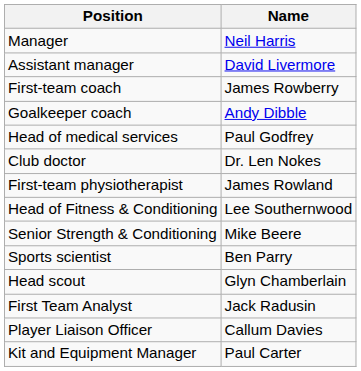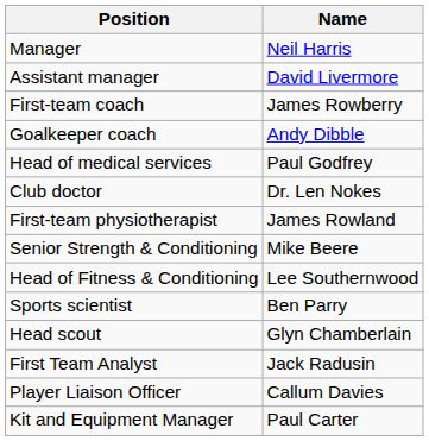 <table class="wikitable" style="text-align: left">
 <tr>
 <th>Position</th>
 <th>Name</th>
 </tr>
 <tr>
 <td>Manager</td>
 <td> <a href='#'>Neil Harris</a></td>
 </tr>
 <tr>
 <td>Assistant manager</td>
 <td> <a href='#'>David Livermore</a></td>
 </tr>
 <tr>
 <td>First-team coach</td>
 <td> James Rowberry</td>
 </tr>
 <tr>
 <td>Goalkeeper coach</td>
 <td> <a href='#'>Andy Dibble</a></td>
 </tr>
 <tr>
 <td>Head of medical services</td>
 <td> Paul Godfrey</td>
 </tr>
 <tr>
 <td>Club doctor</td>
 <td> Dr. Len Nokes</td>
 </tr>
 <tr>
 <td>First-team physiotherapist</td>
 <td> James Rowland</td>
 </tr>
 <tr>
+<td>Senior Strength & Conditioning</td>
+<td> Mike Beere</td>
+</tr>
+<tr>
 <td>Head of Fitness & Conditioning</td>
 <td> Lee Southernwood</td>
-</tr>
-<tr>
-<td>Senior Strength & Conditioning</td>
-<td> Mike Beere</td>
 </tr>
 <tr>
 <td>Sports scientist</td>
 <td> Ben Parry</td>
 </tr>
 <tr>
 <td>Head scout</td>
 <td> Glyn Chamberlain</td>
 </tr>
 <tr>
 <td>First Team Analyst</td>
 <td> Jack Radusin</td>
 </tr>
 <tr>
 <td>Player Liaison Officer</td>
 <td> Callum Davies</td>
 </tr>
 <tr>
 <td>Kit and Equipment Manager</td>
 <td> Paul Carter</td>
 </tr>
 </table>
